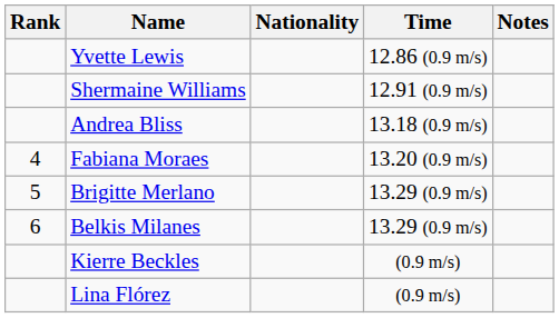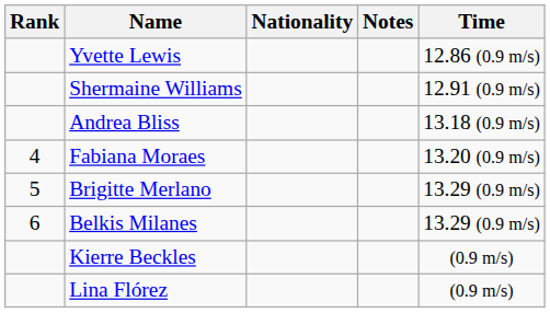 <table class="wikitable sortable" style="text-align:center">
 <tr>
 <th>Rank</th>
 <th>Name</th>
 <th>Nationality</th>
+<th>Notes</th>
 <th>Time</th>
-<th>Notes</th>
 </tr>
 <tr>
 <td></td>
 <td align=left><a href='#'>Yvette Lewis</a></td>
 <td></td>
+<td></td>
 <td>12.86 <small>(0.9 m/s)</small></td>
-<td></td>
 </tr>
 <tr>
 <td></td>
 <td align=left><a href='#'>Shermaine Williams</a></td>
 <td></td>
+<td></td>
 <td>12.91 <small>(0.9 m/s)</small></td>
-<td></td>
 </tr>
 <tr>
 <td></td>
 <td align=left><a href='#'>Andrea Bliss</a></td>
 <td></td>
+<td></td>
 <td>13.18 <small>(0.9 m/s)</small></td>
-<td></td>
 </tr>
 <tr>
 <td>4</td>
 <td align=left><a href='#'>Fabiana Moraes</a></td>
 <td></td>
+<td></td>
 <td>13.20 <small>(0.9 m/s)</small></td>
-<td></td>
 </tr>
 <tr>
 <td>5</td>
 <td align=left><a href='#'>Brigitte Merlano</a></td>
 <td></td>
+<td></td>
 <td>13.29 <small>(0.9 m/s)</small></td>
-<td></td>
 </tr>
 <tr>
 <td>6</td>
 <td align=left><a href='#'>Belkis Milanes</a></td>
 <td></td>
+<td></td>
 <td>13.29 <small>(0.9 m/s)</small></td>
-<td></td>
 </tr>
 <tr>
 <td></td>
 <td align=left><a href='#'>Kierre Beckles</a></td>
 <td></td>
+<td></td>
 <td> <small>(0.9 m/s)</small></td>
-<td></td>
 </tr>
 <tr>
 <td></td>
 <td align=left><a href='#'>Lina Flórez</a></td>
 <td></td>
+<td></td>
 <td> <small>(0.9 m/s)</small></td>
-<td></td>
 </tr>
 </table>
